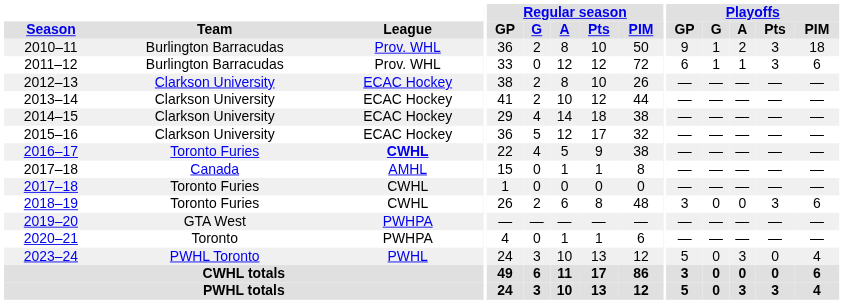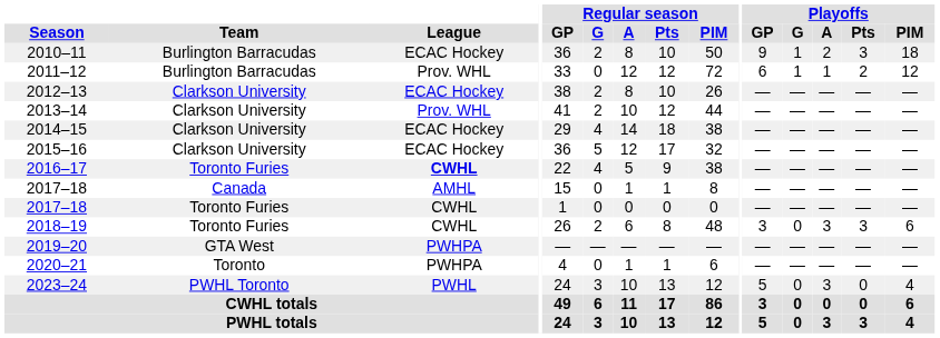 <table border="0" cellpadding="1" cellspacing="0" style="text-align:center; width:60em">
 <tr bgcolor="#e0e0e0">
 <th colspan="3" bgcolor="#ffffff"></th>
 <th rowspan="101" bgcolor="#ffffff"></th>
 <th colspan="5"><a href='#'>Regular season</a></th>
 <th rowspan="101" bgcolor="#ffffff"></th>
 <th colspan="5"><a href='#'>Playoffs</a></th>
 </tr>
 <tr bgcolor="#e0e0e0">
 <th><a href='#'>Season</a></th>
 <th>Team</th>
 <th>League</th>
 <th>GP</th>
 <th><a href='#'>G</a></th>
 <th><a href='#'>A</a></th>
 <th><a href='#'>Pts</a></th>
 <th><a href='#'>PIM</a></th>
 <th>GP</th>
 <th>G</th>
 <th>A</th>
 <th>Pts</th>
 <th>PIM</th>
 </tr>
 <tr style="background:#f0f0f0;">
 <td>2010–11</td>
 <td>Burlington Barracudas</td>
-<td><a href='#'>Prov. WHL</a></td>
+<td>ECAC Hockey</td>
 <td>36</td>
 <td>2</td>
 <td>8</td>
 <td>10</td>
 <td>50</td>
 <td>9</td>
 <td>1</td>
 <td>2</td>
 <td>3</td>
 <td>18</td>
 </tr>
 <tr>
 <td>2011–12</td>
 <td>Burlington Barracudas</td>
 <td>Prov. WHL</td>
 <td>33</td>
 <td>0</td>
 <td>12</td>
 <td>12</td>
 <td>72</td>
 <td>6</td>
 <td>1</td>
 <td>1</td>
-<td>3</td>
-<td>6</td>
+<td>2</td>
+<td>12</td>
 </tr>
 <tr style="background:#f0f0f0;">
 <td>2012–13</td>
 <td><a href='#'>Clarkson University</a></td>
 <td><a href='#'>ECAC Hockey</a></td>
 <td>38</td>
 <td>2</td>
 <td>8</td>
 <td>10</td>
 <td>26</td>
 <td>—</td>
 <td>—</td>
 <td>—</td>
 <td>—</td>
 <td>—</td>
 </tr>
 <tr>
 <td>2013–14</td>
 <td>Clarkson University</td>
-<td>ECAC Hockey</td>
+<td><a href='#'>Prov. WHL</a></td>
 <td>41</td>
 <td>2</td>
 <td>10</td>
 <td>12</td>
 <td>44</td>
 <td>—</td>
 <td>—</td>
 <td>—</td>
 <td>—</td>
 <td>—</td>
 </tr>
 <tr bgcolor="#f0f0f0">
 <td>2014–15</td>
 <td>Clarkson University</td>
 <td>ECAC Hockey</td>
 <td>29</td>
 <td>4</td>
 <td>14</td>
 <td>18</td>
 <td>38</td>
 <td>—</td>
 <td>—</td>
 <td>—</td>
 <td>—</td>
 <td>—</td>
 </tr>
 <tr>
 <td>2015–16</td>
 <td>Clarkson University</td>
 <td>ECAC Hockey</td>
 <td>36</td>
 <td>5</td>
 <td>12</td>
 <td>17</td>
 <td>32</td>
 <td>—</td>
 <td>—</td>
 <td>—</td>
 <td>—</td>
 <td>—</td>
 </tr>
 <tr bgcolor="#f0f0f0">
 <td><a href='#'>2016–17</a></td>
 <td><a href='#'>Toronto Furies</a></td>
 <td><strong><a href='#'>CWHL</a></strong></td>
 <td>22</td>
 <td>4</td>
 <td>5</td>
 <td>9</td>
 <td>38</td>
 <td>—</td>
 <td>—</td>
 <td>—</td>
 <td>—</td>
 <td>—</td>
 </tr>
 <tr>
 <td>2017–18</td>
 <td><a href='#'>Canada</a></td>
 <td><a href='#'>AMHL</a></td>
 <td>15</td>
 <td>0</td>
 <td>1</td>
 <td>1</td>
 <td>8</td>
 <td>—</td>
 <td>—</td>
 <td>—</td>
 <td>—</td>
 <td>—</td>
 </tr>
 <tr bgcolor="#f0f0f0">
 <td><a href='#'>2017–18</a></td>
 <td>Toronto Furies</td>
 <td>CWHL</td>
 <td>1</td>
 <td>0</td>
 <td>0</td>
 <td>0</td>
 <td>0</td>
 <td>—</td>
 <td>—</td>
 <td>—</td>
 <td>—</td>
 <td>—</td>
 </tr>
 <tr>
 <td><a href='#'>2018–19</a></td>
 <td>Toronto Furies</td>
 <td>CWHL</td>
 <td>26</td>
 <td>2</td>
 <td>6</td>
 <td>8</td>
 <td>48</td>
 <td>3</td>
 <td>0</td>
-<td>0</td>
+<td>3</td>
 <td>3</td>
 <td>6</td>
 </tr>
 <tr bgcolor="#f0f0f0">
 <td><a href='#'>2019–20</a></td>
 <td>GTA West</td>
 <td><a href='#'>PWHPA</a></td>
 <td>—</td>
 <td>—</td>
 <td>—</td>
 <td>—</td>
 <td>—</td>
 <td>—</td>
 <td>—</td>
 <td>—</td>
 <td>—</td>
 <td>—</td>
 </tr>
 <tr>
 <td><a href='#'>2020–21</a></td>
 <td>Toronto</td>
 <td>PWHPA</td>
 <td>4</td>
 <td>0</td>
 <td>1</td>
 <td>1</td>
 <td>6</td>
 <td>—</td>
 <td>—</td>
 <td>—</td>
 <td>—</td>
 <td>—</td>
 </tr>
 <tr bgcolor="#f0f0f0">
 <td><a href='#'>2023–24</a></td>
 <td><a href='#'>PWHL Toronto</a></td>
 <td><a href='#'>PWHL</a></td>
 <td>24</td>
 <td>3</td>
 <td>10</td>
 <td>13</td>
 <td>12</td>
 <td>5</td>
 <td>0</td>
 <td>3</td>
 <td>0</td>
 <td>4</td>
 </tr>
 <tr bgcolor="#e0e0e0">
 <th colspan="3">CWHL totals</th>
 <th>49</th>
 <th>6</th>
 <th>11</th>
 <th>17</th>
 <th>86</th>
 <th>3</th>
 <th>0</th>
 <th>0</th>
 <th>0</th>
 <th>6</th>
 </tr>
 <tr bgcolor="#e0e0e0">
 <th colspan="3">PWHL totals</th>
 <th>24</th>
 <th>3</th>
 <th>10</th>
 <th>13</th>
 <th>12</th>
 <th>5</th>
 <th>0</th>
 <th>3</th>
 <th>3</th>
 <th>4</th>
 </tr>
 </table>
